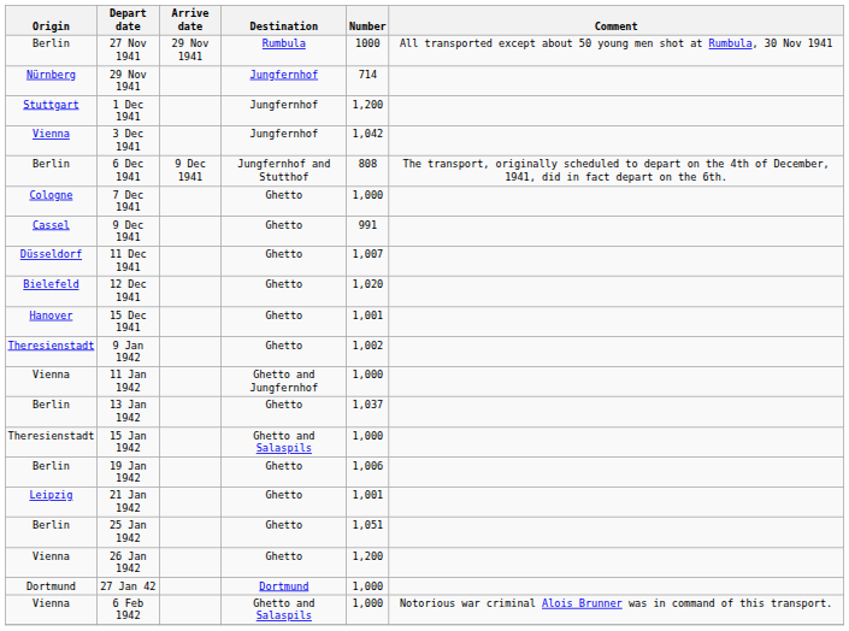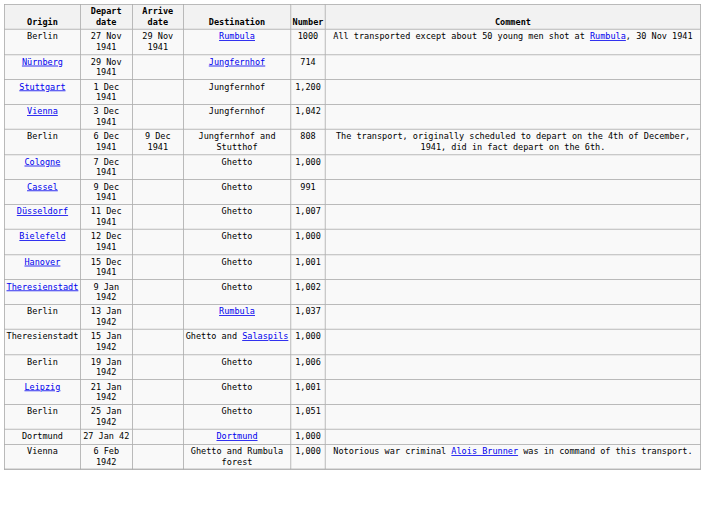 <table class="wikitable sortable">
 <tr valign=bottom style="font-size:8pt">
 <th>Origin</th>
 <th>Depart date</th>
 <th>Arrive date</th>
 <th>Destination</th>
 <th>Number</th>
 <th>Comment<br></th>
 </tr>
 <tr align=center valign=top style="font-size:8pt">
 <td>Berlin</td>
 <td>27 Nov 1941</td>
 <td>29 Nov 1941</td>
 <td><a href='#'>Rumbula</a></td>
 <td>1000</td>
 <td>All transported except about 50 young men shot at <a href='#'>Rumbula</a>, 30 Nov 1941<br></td>
 </tr>
 <tr align=center valign=top style="font-size:8pt">
 <td><a href='#'>Nürnberg</a></td>
 <td>29 Nov 1941</td>
 <td></td>
 <td><a href='#'>Jungfernhof</a></td>
 <td>714</td>
 <td><br></td>
 </tr>
 <tr align=center valign=top style="font-size:8pt">
 <td><a href='#'>Stuttgart</a></td>
 <td>1 Dec 1941</td>
 <td></td>
 <td>Jungfernhof</td>
 <td>1,200</td>
 <td><br></td>
 </tr>
 <tr align=center valign=top style="font-size:8pt">
 <td><a href='#'>Vienna</a></td>
 <td>3 Dec 1941</td>
 <td></td>
 <td>Jungfernhof</td>
 <td>1,042</td>
 <td><br></td>
 </tr>
 <tr align=center valign=top style="font-size:8pt">
 <td>Berlin</td>
 <td>6 Dec 1941</td>
 <td>9 Dec 1941</td>
 <td>Jungfernhof and Stutthof</td>
 <td>808</td>
 <td>The transport, originally scheduled to depart on the 4th of December, 1941, did in fact depart on the 6th.<br></td>
 </tr>
 <tr align=center valign=top style="font-size:8pt">
 <td><a href='#'>Cologne</a></td>
 <td>7 Dec 1941</td>
 <td></td>
 <td>Ghetto</td>
 <td>1,000</td>
 <td><br></td>
 </tr>
 <tr align=center valign=top style="font-size:8pt">
 <td><a href='#'>Cassel</a></td>
 <td>9 Dec 1941</td>
 <td></td>
 <td>Ghetto</td>
 <td>991</td>
 <td><br></td>
 </tr>
 <tr align=center valign=top style="font-size:8pt">
 <td><a href='#'>Düsseldorf</a></td>
 <td>11 Dec 1941</td>
 <td></td>
 <td>Ghetto</td>
 <td>1,007</td>
 <td><br></td>
 </tr>
 <tr align=center valign=top style="font-size:8pt">
 <td><a href='#'>Bielefeld</a></td>
 <td>12 Dec 1941</td>
 <td></td>
 <td>Ghetto</td>
-<td>1,020</td>
+<td>1,000</td>
 <td><br></td>
 </tr>
 <tr align=center valign=top style="font-size:8pt">
 <td><a href='#'>Hanover</a></td>
 <td>15 Dec 1941</td>
 <td></td>
 <td>Ghetto</td>
 <td>1,001</td>
 <td><br></td>
 </tr>
 <tr align=center valign=top style="font-size:8pt">
 <td><a href='#'>Theresienstadt</a></td>
 <td>9 Jan 1942</td>
 <td></td>
 <td>Ghetto</td>
 <td>1,002</td>
 <td><br></td>
 </tr>
 <tr align=center valign=top style="font-size:8pt">
-<td>Vienna</td>
-<td>11 Jan 1942</td>
-<td></td>
-<td>Ghetto and Jungfernhof</td>
-<td>1,000</td>
-<td><br></td>
-</tr>
-<tr align=center valign=top style="font-size:8pt">
 <td>Berlin</td>
 <td>13 Jan 1942</td>
 <td></td>
-<td>Ghetto</td>
+<td><a href='#'>Rumbula</a></td>
 <td>1,037</td>
 <td><br></td>
 </tr>
 <tr align=center valign=top style="font-size:8pt">
 <td>Theresienstadt</td>
 <td>15 Jan 1942</td>
 <td></td>
 <td>Ghetto and <a href='#'>Salaspils</a></td>
 <td>1,000</td>
 <td><br></td>
 </tr>
 <tr align=center valign=top style="font-size:8pt">
 <td>Berlin</td>
 <td>19 Jan 1942</td>
 <td></td>
 <td>Ghetto</td>
 <td>1,006</td>
 <td><br></td>
 </tr>
 <tr align=center valign=top style="font-size:8pt">
 <td><a href='#'>Leipzig</a></td>
 <td>21 Jan 1942</td>
 <td></td>
 <td>Ghetto</td>
 <td>1,001</td>
 <td><br></td>
 </tr>
 <tr align=center valign=top style="font-size:8pt">
 <td>Berlin</td>
 <td>25 Jan 1942</td>
 <td></td>
 <td>Ghetto</td>
 <td>1,051</td>
 <td><br></td>
 </tr>
 <tr align=center valign=top style="font-size:8pt">
-<td>Vienna</td>
-<td>26 Jan 1942</td>
-<td></td>
-<td>Ghetto</td>
-<td>1,200</td>
-<td><br></td>
-</tr>
-<tr align=center valign=top style="font-size:8pt">
 <td>Dortmund</td>
 <td>27 Jan 42</td>
 <td></td>
 <td><a href='#'>Dortmund</a></td>
 <td>1,000</td>
 <td><br></td>
 </tr>
 <tr align=center valign=top style="font-size:8pt">
 <td>Vienna</td>
 <td>6 Feb 1942</td>
 <td></td>
-<td>Ghetto and <a href='#'>Salaspils</a></td>
+<td>Ghetto and Rumbula forest</td>
 <td>1,000</td>
 <td>Notorious war criminal <a href='#'>Alois Brunner</a> was in command of this transport.</td>
 </tr>
 <tr>
 </tr>
 </table>
